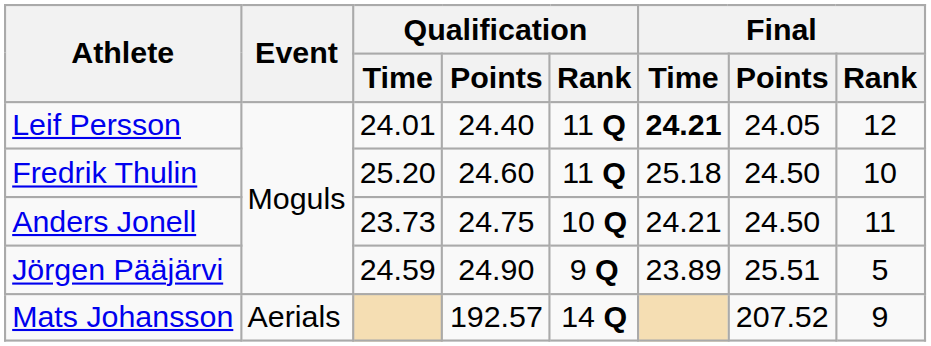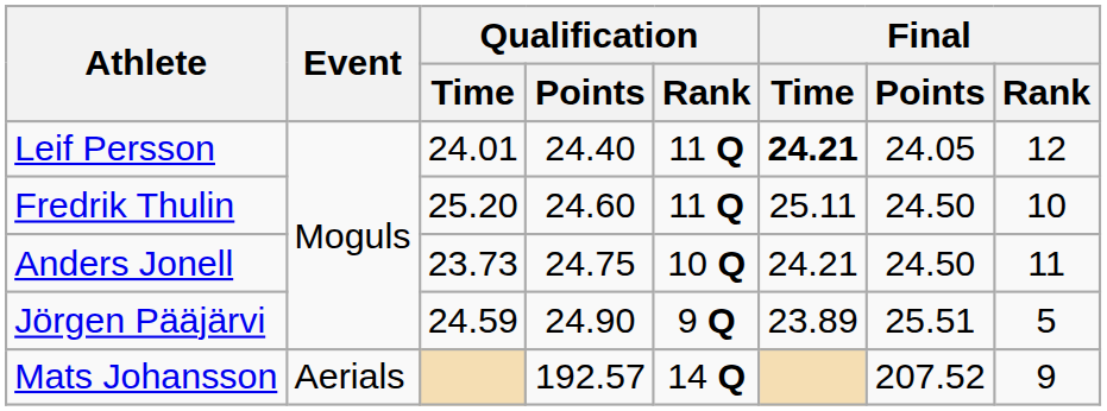 <table class="wikitable" style="font-size:90%">
 <tr>
 <th rowspan="2">Athlete</th>
 <th rowspan="2">Event</th>
 <th colspan="3">Qualification</th>
 <th colspan="3">Final</th>
 </tr>
 <tr>
 <th>Time</th>
 <th>Points</th>
 <th>Rank</th>
 <th>Time</th>
 <th>Points</th>
 <th>Rank</th>
 </tr>
 <tr>
 <td><a href='#'>Leif Persson</a></td>
 <td rowspan="4">Moguls</td>
 <td align="center">24.01</td>
 <td align="center">24.40</td>
 <td align="center">11 <strong>Q</strong></td>
 <td align="center"><strong>24.21</strong></td>
 <td align="center">24.05</td>
 <td align="center">12</td>
 </tr>
 <tr>
 <td><a href='#'>Fredrik Thulin</a></td>
 <td align="center">25.20</td>
 <td align="center">24.60</td>
 <td align="center">11 <strong>Q</strong></td>
-<td align="center">25.18</td>
+<td align="center">25.11</td>
 <td align="center">24.50</td>
 <td align="center">10</td>
 </tr>
 <tr>
 <td><a href='#'>Anders Jonell</a></td>
 <td align="center">23.73</td>
 <td align="center">24.75</td>
 <td align="center">10 <strong>Q</strong></td>
 <td align="center">24.21</td>
 <td align="center">24.50</td>
 <td align="center">11</td>
 </tr>
 <tr>
 <td><a href='#'>Jörgen Pääjärvi</a></td>
 <td align="center">24.59</td>
 <td align="center">24.90</td>
 <td align="center">9 <strong>Q</strong></td>
 <td align="center">23.89</td>
 <td align="center">25.51</td>
 <td align="center">5</td>
 </tr>
 <tr>
 <td><a href='#'>Mats Johansson</a></td>
 <td>Aerials</td>
 <td bgcolor="wheat"></td>
 <td align="center">192.57</td>
 <td align="center">14 <strong>Q</strong></td>
 <td bgcolor="wheat"></td>
 <td align="center">207.52</td>
 <td align="center">9</td>
 </tr>
 </table>
